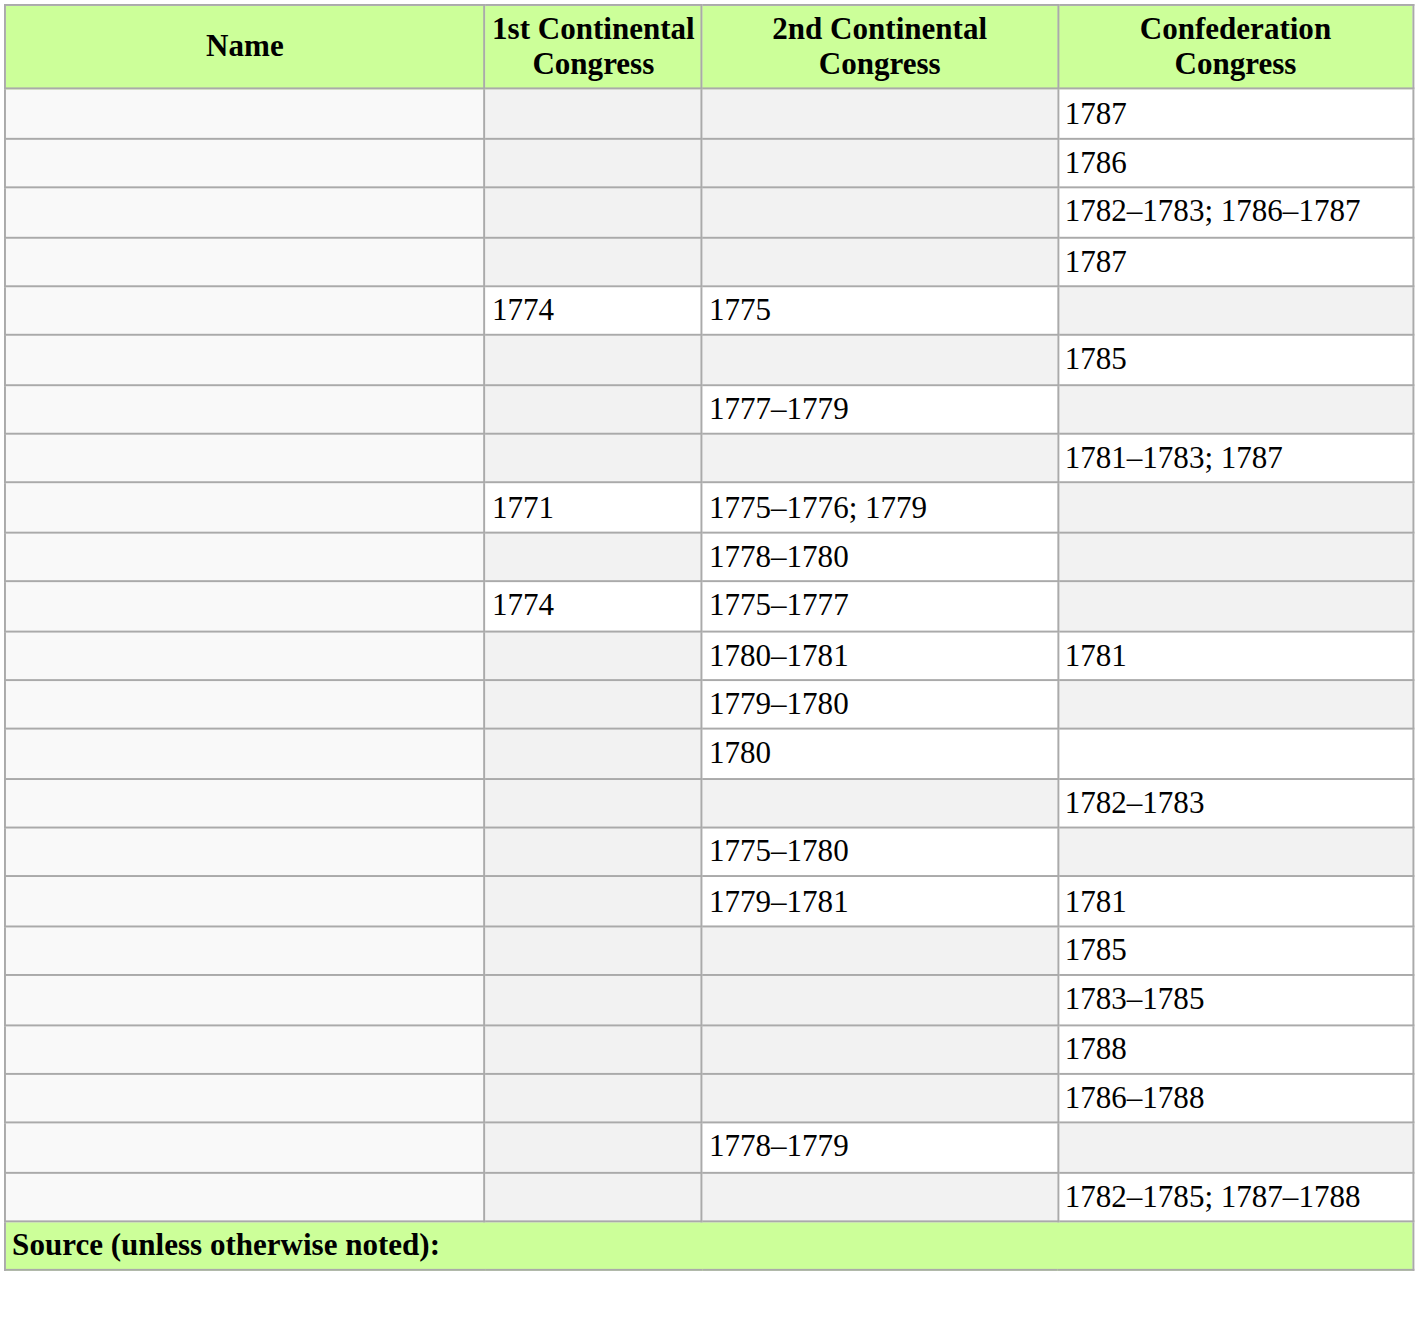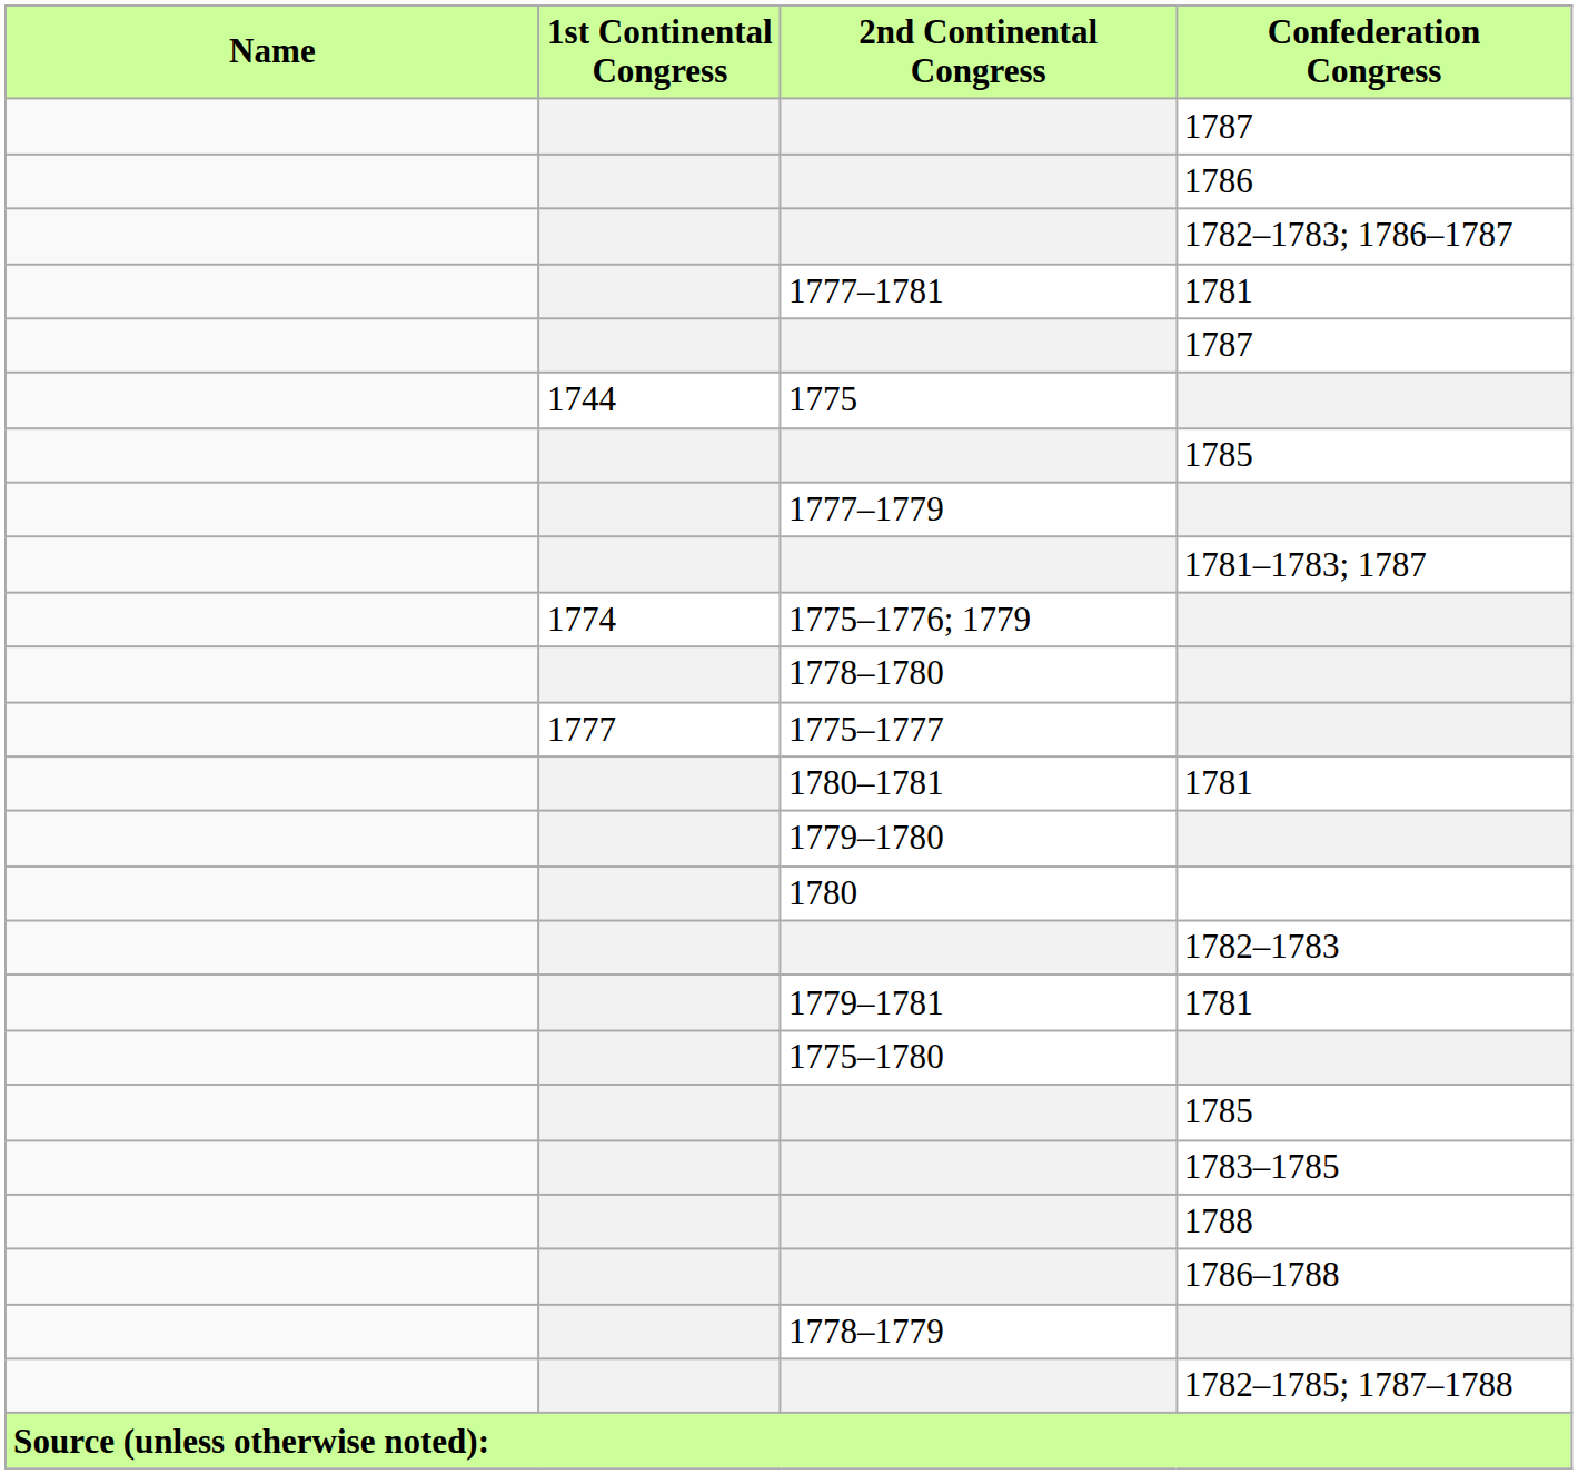 <table class="wikitable sortable">
 <tr>
 <th style="background-color:#ccff99;">Name</th>
 <th style="background-color:#ccff99;">1st Continental<br>Congress</th>
 <th style="background-color:#ccff99;">2nd Continental<br>Congress</th>
 <th style="background-color:#ccff99;">Confederation<br>Congress</th>
 </tr>
 <tr>
 <td style="width:15em;"></td>
 <td style="background:#f2f2f2;" data-sort-value="zed"></td>
 <td style="width:11em; background:#f2f2f2;" data-sort-value="zed"></td>
 <td style="width:11em; background:#ffffff;">1787</td>
 </tr>
 <tr>
 <td></td>
 <td style="background:#f2f2f2;" data-sort-value="zed"></td>
 <td style="background:#f2f2f2;" data-sort-value="zed"></td>
 <td style="background:#ffffff;">1786</td>
 </tr>
 <tr>
 <td></td>
 <td style="background:#f2f2f2;" data-sort-value="zed"></td>
 <td style="background:#f2f2f2;" data-sort-value="zed"></td>
 <td style="background:#ffffff;">1782–1783; 1786–1787</td>
 </tr>
 <tr>
 <td></td>
 <td style="background:#f2f2f2;" data-sort-value="zed"></td>
+<td style="background:#ffffff;">1777–1781</td>
+<td style="background:#ffffff;">1781</td>
+</tr>
+<tr>
+<td></td>
+<td style="background:#f2f2f2;" data-sort-value="zed"></td>
 <td style="background:#f2f2f2;" data-sort-value="zed"></td>
 <td style="background:#ffffff;">1787</td>
 </tr>
 <tr>
 <td></td>
-<td style="background:#ffffff;">1774</td>
+<td style="background:#ffffff;">1744</td>
 <td style="background:#ffffff;">1775</td>
 <td style="background:#f2f2f2;" data-sort-value="zed"></td>
 </tr>
 <tr>
 <td></td>
 <td style="background:#f2f2f2;" data-sort-value="zed"></td>
 <td style="background:#f2f2f2;" data-sort-value="zed"></td>
 <td style="background:#ffffff;">1785</td>
 </tr>
 <tr>
 <td></td>
 <td style="background:#f2f2f2;" data-sort-value="zed"></td>
 <td style="background:#ffffff;">1777–1779</td>
 <td style="background:#f2f2f2;" data-sort-value="zed"></td>
 </tr>
 <tr>
 <td></td>
 <td style="background:#f2f2f2;" data-sort-value="zed"></td>
 <td style="background:#f2f2f2;" data-sort-value="zed"></td>
 <td style="background:#ffffff;">1781–1783; 1787</td>
 </tr>
 <tr>
 <td></td>
-<td style="background:#ffffff;">1771</td>
+<td style="background:#ffffff;">1774</td>
 <td style="background:#ffffff;">1775–1776; 1779</td>
 <td style="background:#f2f2f2;" data-sort-value="zed"></td>
 </tr>
 <tr>
 <td></td>
 <td style="background:#f2f2f2;" data-sort-value="zed"></td>
 <td style="background:#ffffff;">1778–1780</td>
 <td style="background:#f2f2f2;" data-sort-value="zed"></td>
 </tr>
 <tr>
 <td></td>
-<td style="background:#ffffff;">1774</td>
+<td style="background:#ffffff;">1777</td>
 <td style="background:#ffffff;">1775–1777</td>
 <td style="background:#f2f2f2;" data-sort-value="zed"></td>
 </tr>
 <tr>
 <td></td>
 <td style="background:#f2f2f2;" data-sort-value="zed"></td>
 <td style="background:#ffffff;">1780–1781</td>
 <td style="background:#ffffff;">1781</td>
 </tr>
 <tr>
 <td></td>
 <td style="background:#f2f2f2;" data-sort-value="zed"></td>
 <td style="background:#ffffff;">1779–1780</td>
 <td style="background:#f2f2f2;" data-sort-value="zed"></td>
 </tr>
 <tr>
 <td></td>
 <td style="background:#f2f2f2;" data-sort-value="zed"></td>
 <td style="background:#ffffff;">1780</td>
 <td style="background:#ffffff;" data-sort-value="zed"></td>
 </tr>
 <tr>
 <td></td>
 <td style="background:#f2f2f2;" data-sort-value="zed"></td>
 <td style="background:#f2f2f2;" data-sort-value="zed"></td>
 <td style="background:#ffffff;">1782–1783</td>
 </tr>
 <tr>
 <td></td>
 <td style="background:#f2f2f2;" data-sort-value="zed"></td>
-<td style="background:#ffffff;">1775–1780</td>
-<td style="background:#f2f2f2;" data-sort-value="zed"></td>
+<td style="background:#ffffff;">1779–1781</td>
+<td style="background:#ffffff;">1781</td>
 </tr>
 <tr>
 <td></td>
 <td style="background:#f2f2f2;" data-sort-value="zed"></td>
-<td style="background:#ffffff;">1779–1781</td>
-<td style="background:#ffffff;">1781</td>
+<td style="background:#ffffff;">1775–1780</td>
+<td style="background:#f2f2f2;" data-sort-value="zed"></td>
 </tr>
 <tr>
 <td></td>
 <td style="background:#f2f2f2;" data-sort-value="zed"></td>
 <td style="background:#f2f2f2;" data-sort-value="zed"></td>
 <td style="background:#ffffff;">1785</td>
 </tr>
 <tr>
 <td></td>
 <td style="background:#f2f2f2;" data-sort-value="zed"></td>
 <td style="background:#f2f2f2;" data-sort-value="zed"></td>
 <td style="background:#ffffff;">1783–1785</td>
 </tr>
 <tr>
 <td></td>
 <td style="background:#f2f2f2;" data-sort-value="zed"></td>
 <td style="background:#f2f2f2;" data-sort-value="zed"></td>
 <td style="background:#ffffff;">1788</td>
 </tr>
 <tr>
 <td></td>
 <td style="background:#f2f2f2;" data-sort-value="zed"></td>
 <td style="background:#f2f2f2;" data-sort-value="zed"></td>
 <td style="background:#ffffff;">1786–1788</td>
 </tr>
 <tr>
 <td></td>
 <td style="background:#f2f2f2;" data-sort-value="zed"></td>
 <td style="background:#ffffff;">1778–1779</td>
 <td style="background:#f2f2f2;" data-sort-value="zed"></td>
 </tr>
 <tr>
 <td></td>
 <td style="background:#f2f2f2;" data-sort-value="zed"></td>
 <td style="background:#f2f2f2;" data-sort-value="zed"></td>
 <td style="background:#ffffff;">1782–1785; 1787–1788</td>
 </tr>
 <tr>
 <th colspan=4 style="background:#ccff99; text-align:left">Source (unless otherwise noted):</th>
 </tr>
 </table>
